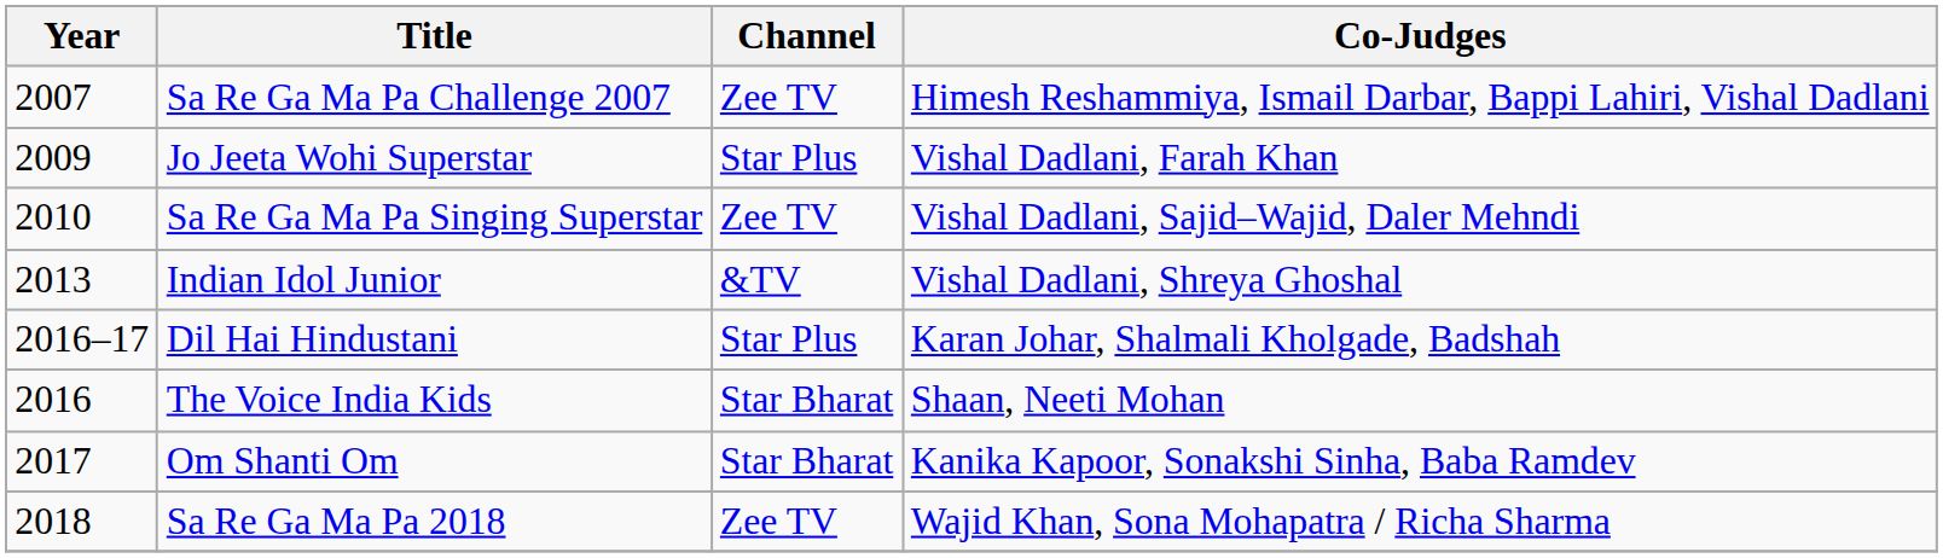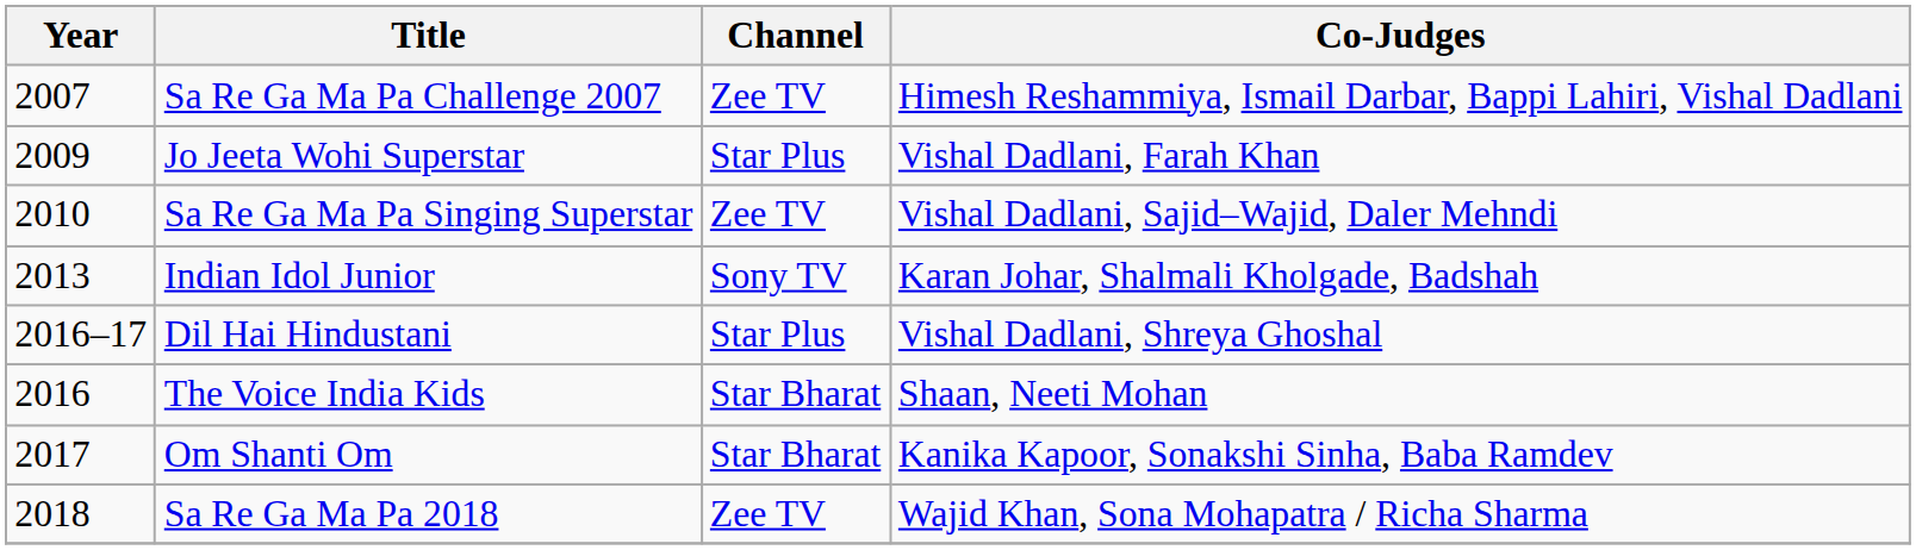 <table class="wikitable sortable">
 <tr>
 <th>Year</th>
 <th>Title</th>
 <th>Channel</th>
 <th>Co-Judges</th>
 </tr>
 <tr>
 <td>2007</td>
 <td><a href='#'>Sa Re Ga Ma Pa Challenge 2007</a></td>
 <td><a href='#'>Zee TV</a></td>
 <td><a href='#'>Himesh Reshammiya</a>, <a href='#'>Ismail Darbar</a>, <a href='#'>Bappi Lahiri</a>, <a href='#'>Vishal Dadlani</a></td>
 </tr>
 <tr>
 <td>2009</td>
 <td><a href='#'>Jo Jeeta Wohi Superstar</a></td>
 <td><a href='#'>Star Plus</a></td>
 <td><a href='#'>Vishal Dadlani</a>, <a href='#'>Farah Khan</a></td>
 </tr>
 <tr>
 <td>2010</td>
 <td><a href='#'>Sa Re Ga Ma Pa Singing Superstar</a></td>
 <td><a href='#'>Zee TV</a></td>
 <td><a href='#'>Vishal Dadlani</a>, <a href='#'>Sajid–Wajid</a>, <a href='#'>Daler Mehndi</a></td>
 </tr>
 <tr>
 <td>2013</td>
 <td><a href='#'>Indian Idol Junior</a></td>
-<td><a href='#'>&TV</a></td>
-<td><a href='#'>Vishal Dadlani</a>, <a href='#'>Shreya Ghoshal</a></td>
+<td><a href='#'>Sony TV</a></td>
+<td><a href='#'>Karan Johar</a>, <a href='#'>Shalmali Kholgade</a>, <a href='#'>Badshah</a></td>
 </tr>
 <tr>
 <td>2016–17</td>
 <td><a href='#'>Dil Hai Hindustani</a></td>
 <td><a href='#'>Star Plus</a></td>
-<td><a href='#'>Karan Johar</a>, <a href='#'>Shalmali Kholgade</a>, <a href='#'>Badshah</a></td>
+<td><a href='#'>Vishal Dadlani</a>, <a href='#'>Shreya Ghoshal</a></td>
 </tr>
 <tr>
 <td>2016</td>
 <td><a href='#'>The Voice India Kids</a></td>
 <td><a href='#'>Star Bharat</a></td>
 <td><a href='#'>Shaan</a>, <a href='#'>Neeti Mohan</a></td>
 </tr>
 <tr>
 <td>2017</td>
 <td><a href='#'>Om Shanti Om</a></td>
 <td><a href='#'>Star Bharat</a></td>
 <td><a href='#'>Kanika Kapoor</a>, <a href='#'>Sonakshi Sinha</a>, <a href='#'>Baba Ramdev</a></td>
 </tr>
 <tr>
 <td>2018</td>
 <td><a href='#'>Sa Re Ga Ma Pa 2018</a></td>
 <td><a href='#'>Zee TV</a></td>
 <td><a href='#'>Wajid Khan</a>, <a href='#'>Sona Mohapatra</a> / <a href='#'>Richa Sharma</a></td>
 </tr>
 <tr>
 </tr>
 </table>
